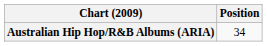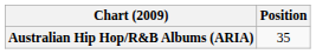 <table class="wikitable sortable plainrowheaders" style="text-align:center;">
 <tr>
 <th>Chart (2009)</th>
 <th>Position</th>
 </tr>
 <tr>
 <th scope="row">Australian Hip Hop/R&B Albums (ARIA)</th>
-<td>34</td>
+<td>35</td>
 </tr>
 </table>
